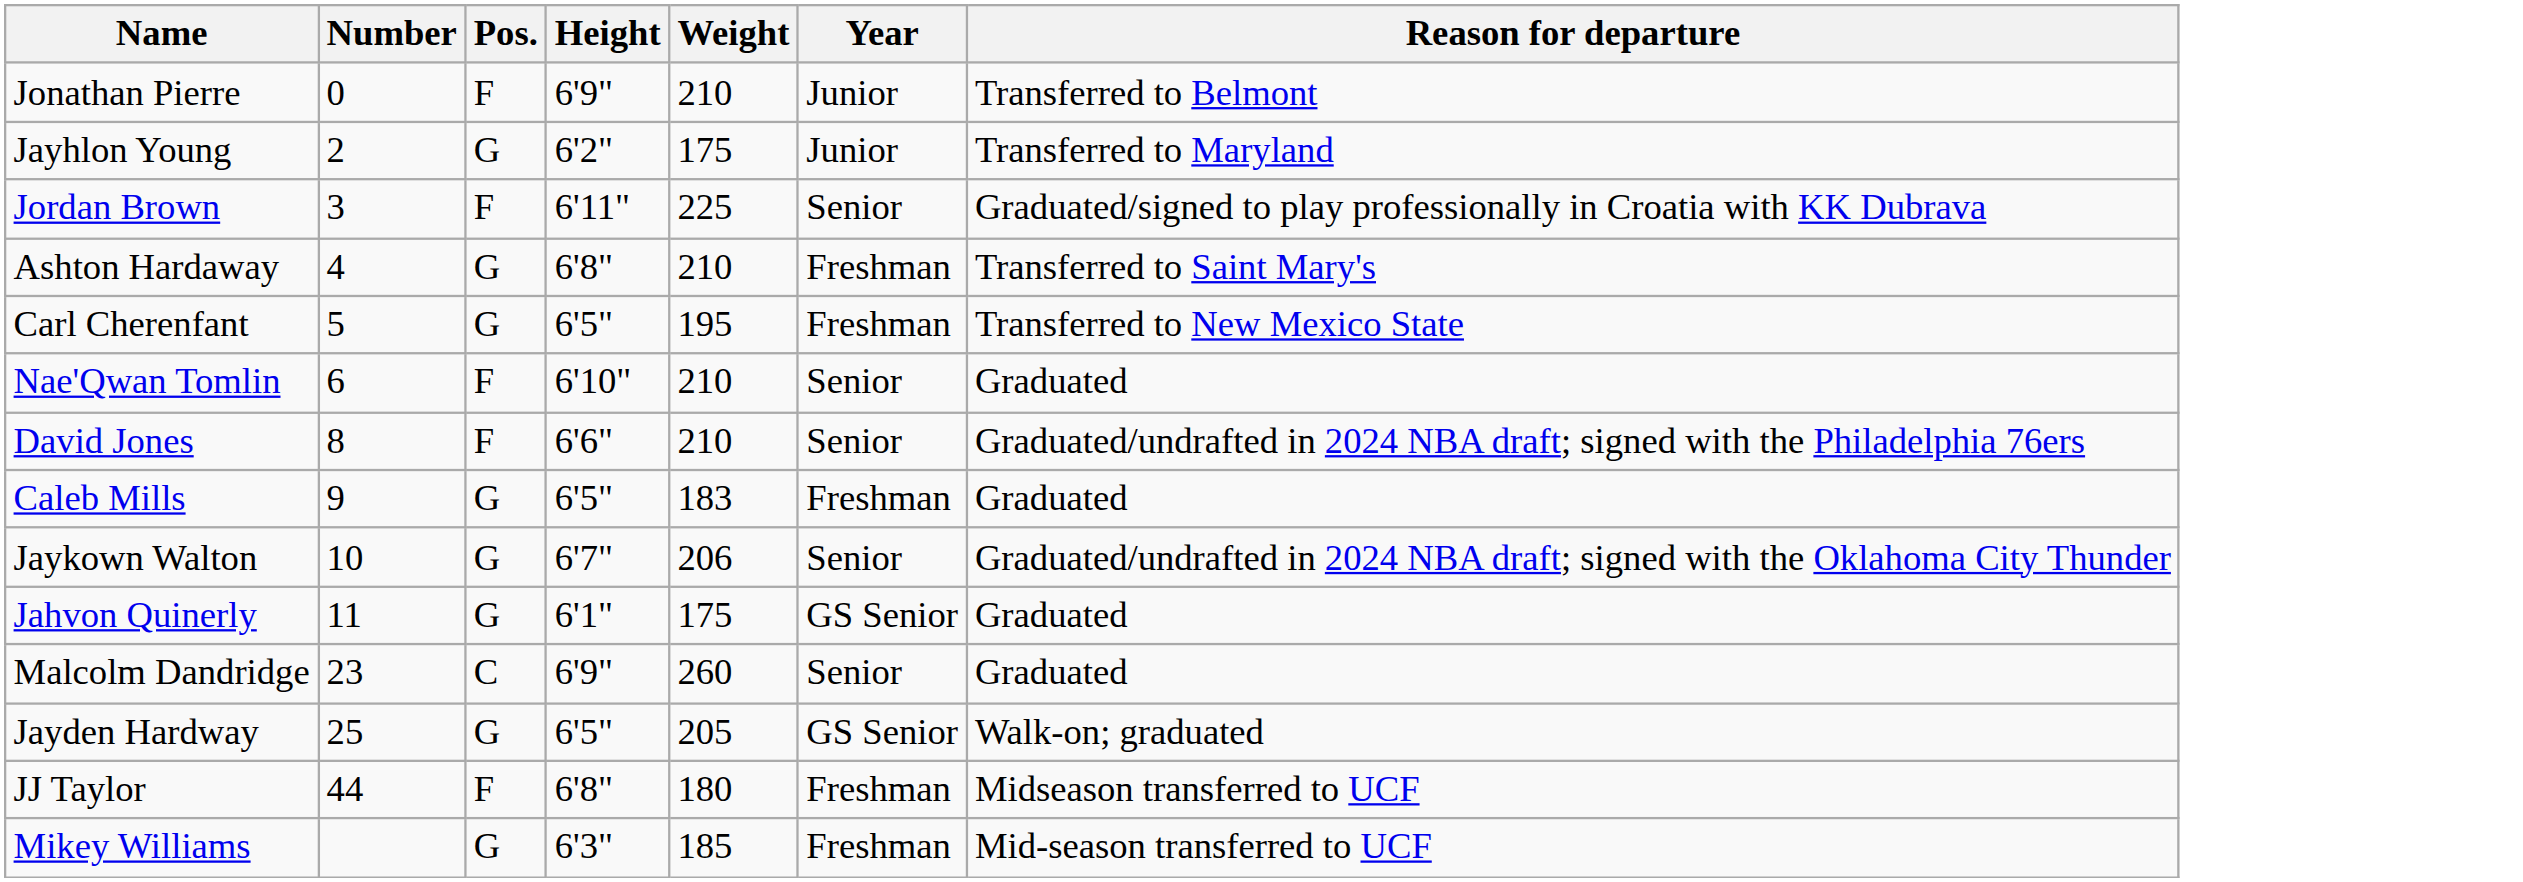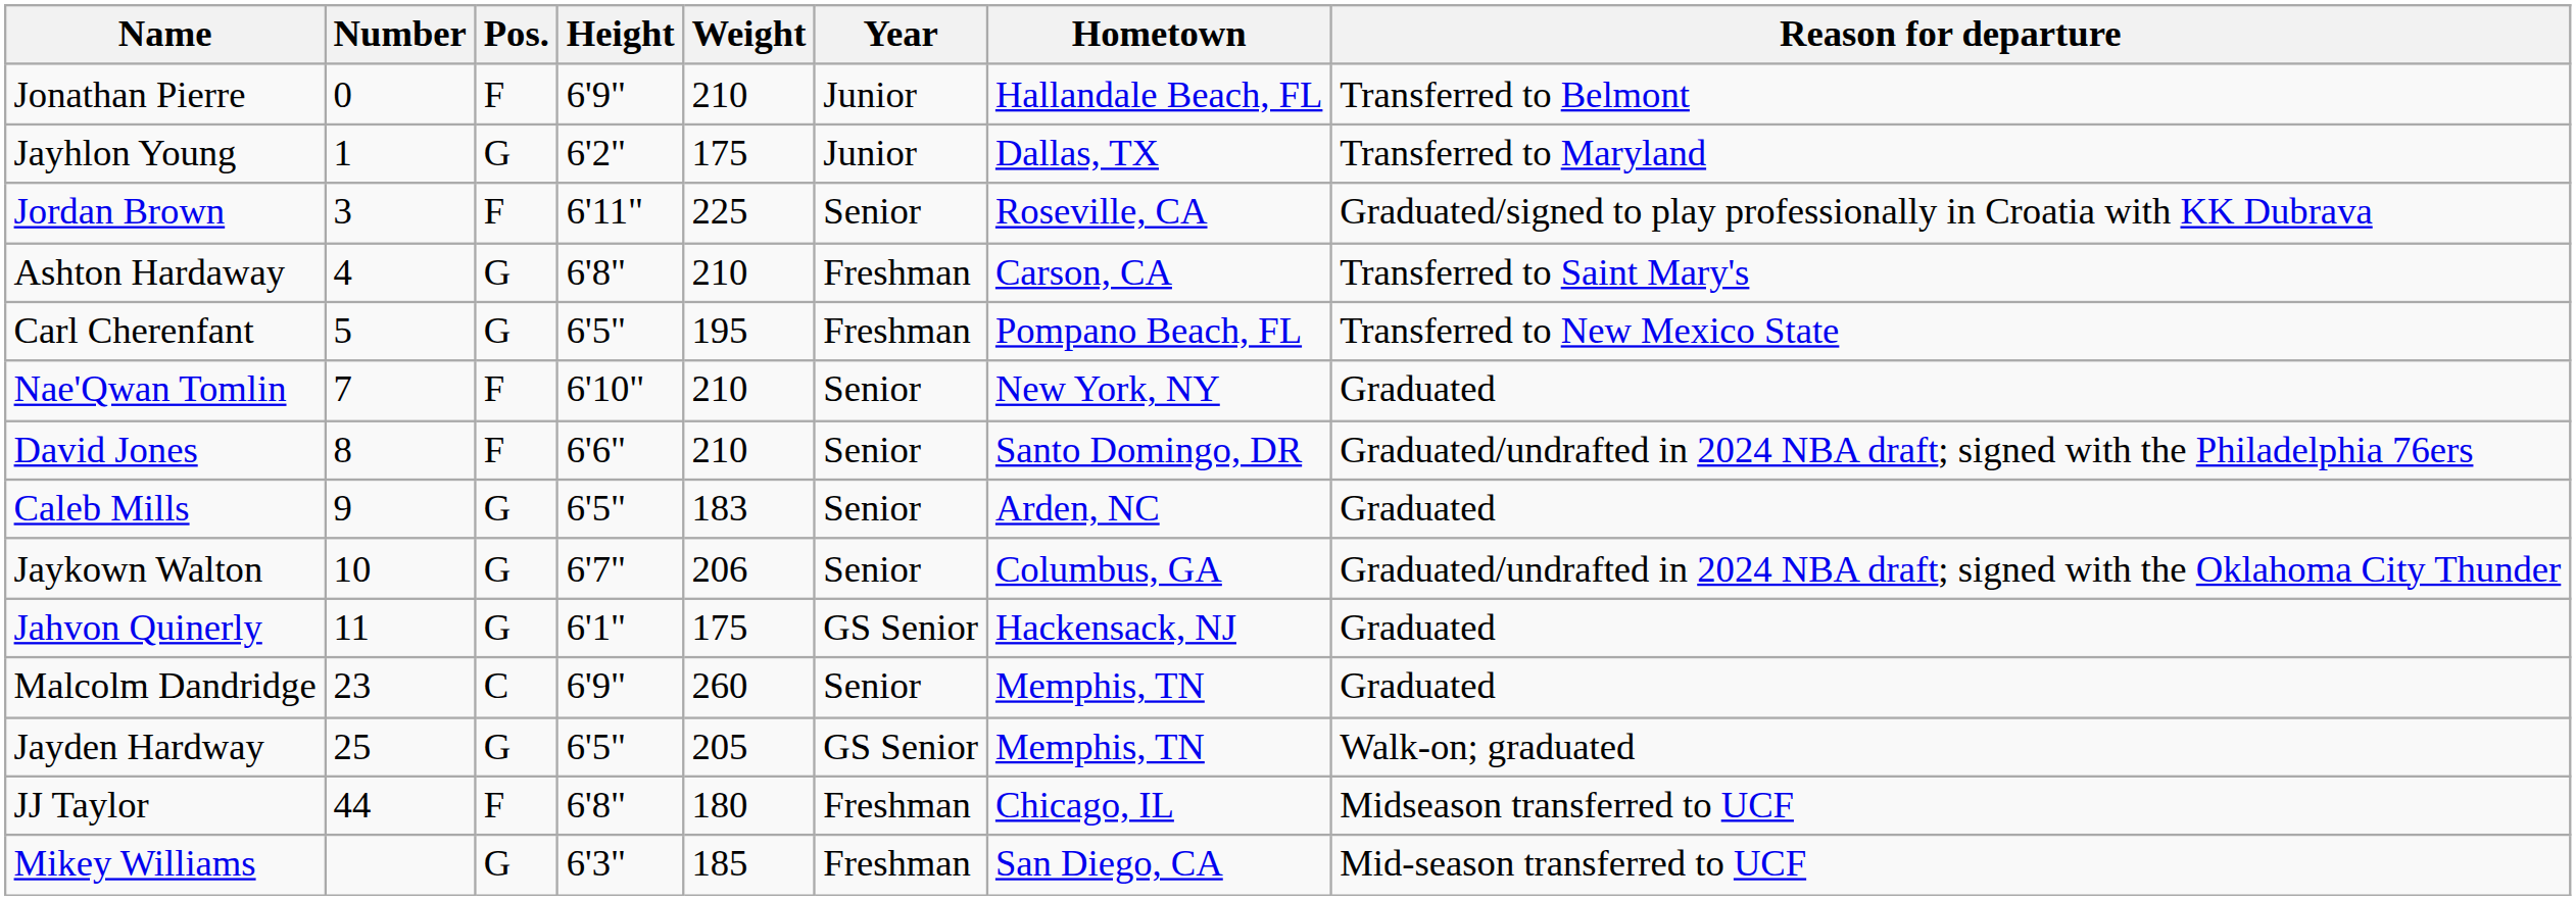 <table class="wikitable sortable" border="1">
 <tr>
 <th>Name</th>
 <th>Number</th>
 <th>Pos.</th>
 <th>Height</th>
 <th>Weight</th>
 <th>Year</th>
+<th>Hometown</th>
 <th class="unsortable">Reason for departure</th>
 </tr>
 <tr>
 <td>Jonathan Pierre</td>
 <td>0</td>
 <td>F</td>
 <td>6'9"</td>
 <td>210</td>
 <td>Junior</td>
+<td><a href='#'>Hallandale Beach, FL</a></td>
 <td>Transferred to <a href='#'>Belmont</a></td>
 </tr>
 <tr>
 <td>Jayhlon Young</td>
-<td>2</td>
+<td>1</td>
 <td>G</td>
 <td>6'2"</td>
 <td>175</td>
 <td> Junior</td>
+<td><a href='#'>Dallas, TX</a></td>
 <td>Transferred to <a href='#'>Maryland</a></td>
 </tr>
 <tr>
 <td><a href='#'>Jordan Brown</a></td>
 <td>3</td>
 <td>F</td>
 <td>6'11"</td>
 <td>225</td>
 <td> Senior</td>
+<td><a href='#'>Roseville, CA</a></td>
 <td>Graduated/signed to play professionally in Croatia with <a href='#'>KK Dubrava</a></td>
 </tr>
 <tr>
 <td>Ashton Hardaway</td>
 <td>4</td>
 <td>G</td>
 <td>6'8"</td>
 <td>210</td>
 <td>Freshman</td>
+<td><a href='#'>Carson, CA</a></td>
 <td>Transferred to <a href='#'>Saint Mary's</a></td>
 </tr>
 <tr>
 <td>Carl Cherenfant</td>
 <td>5</td>
 <td>G</td>
 <td>6'5"</td>
 <td>195</td>
 <td>Freshman</td>
+<td><a href='#'>Pompano Beach, FL</a></td>
 <td>Transferred to <a href='#'>New Mexico State</a></td>
 </tr>
 <tr>
 <td><a href='#'>Nae'Qwan Tomlin</a></td>
-<td>6</td>
+<td>7</td>
 <td>F</td>
 <td>6'10"</td>
 <td>210</td>
 <td>Senior</td>
+<td><a href='#'>New York, NY</a></td>
 <td>Graduated</td>
 </tr>
 <tr>
 <td><a href='#'>David Jones</a></td>
 <td>8</td>
 <td>F</td>
 <td>6'6"</td>
 <td>210</td>
 <td>Senior</td>
+<td><a href='#'>Santo Domingo, DR</a></td>
 <td>Graduated/undrafted in <a href='#'>2024 NBA draft</a>; signed with the <a href='#'>Philadelphia 76ers</a></td>
 </tr>
 <tr>
 <td><a href='#'>Caleb Mills</a></td>
 <td>9</td>
 <td>G</td>
 <td>6'5"</td>
 <td>183</td>
-<td>Freshman</td>
+<td> Senior</td>
+<td><a href='#'>Arden, NC</a></td>
 <td>Graduated</td>
 </tr>
 <tr>
 <td>Jaykown Walton</td>
 <td>10</td>
 <td>G</td>
 <td>6'7"</td>
 <td>206</td>
 <td> Senior</td>
+<td><a href='#'>Columbus, GA</a></td>
 <td>Graduated/undrafted in <a href='#'>2024 NBA draft</a>; signed with the <a href='#'>Oklahoma City Thunder</a></td>
 </tr>
 <tr>
 <td><a href='#'>Jahvon Quinerly</a></td>
 <td>11</td>
 <td>G</td>
 <td>6'1"</td>
 <td>175</td>
 <td>GS Senior</td>
+<td><a href='#'>Hackensack, NJ</a></td>
 <td>Graduated</td>
 </tr>
 <tr>
 <td>Malcolm Dandridge</td>
 <td>23</td>
 <td>C</td>
 <td>6'9"</td>
 <td>260</td>
 <td> Senior</td>
+<td><a href='#'>Memphis, TN</a></td>
 <td>Graduated</td>
 </tr>
 <tr>
 <td>Jayden Hardway</td>
 <td>25</td>
 <td>G</td>
 <td>6'5"</td>
 <td>205</td>
 <td>GS Senior</td>
+<td><a href='#'>Memphis, TN</a></td>
 <td>Walk-on; graduated</td>
 </tr>
 <tr>
 <td>JJ Taylor</td>
 <td>44</td>
 <td>F</td>
 <td>6'8"</td>
 <td>180</td>
 <td>Freshman</td>
+<td><a href='#'>Chicago, IL</a></td>
 <td>Midseason transferred to <a href='#'>UCF</a></td>
 </tr>
 <tr>
 <td><a href='#'>Mikey Williams</a></td>
 <td></td>
 <td>G</td>
 <td>6'3"</td>
 <td>185</td>
 <td>Freshman</td>
+<td><a href='#'>San Diego, CA</a></td>
 <td>Mid-season transferred to <a href='#'>UCF</a></td>
 </tr>
 </table>
